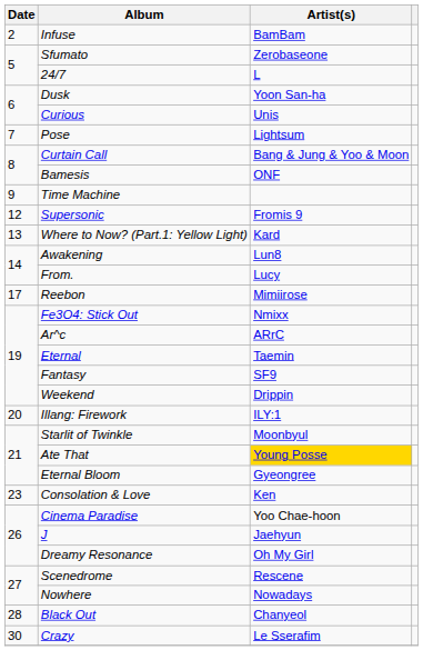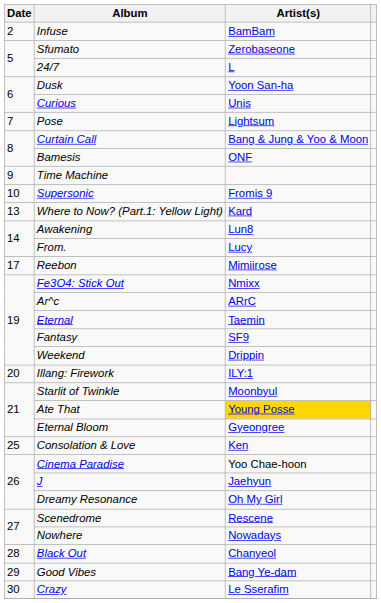 <table class="wikitable">
 <tr>
 <th>Date</th>
 <th>Album</th>
 <th>Artist(s)</th>
 <th></th>
 </tr>
 <tr>
 <td>2</td>
 <td><em>Infuse</em></td>
 <td><a href='#'>BamBam</a></td>
 <td></td>
 </tr>
 <tr>
 <td rowspan="2">5</td>
 <td><em>Sfumato</em></td>
 <td><a href='#'>Zerobaseone</a></td>
 <td></td>
 </tr>
 <tr>
 <td><em>24/7</em></td>
 <td><a href='#'>L</a></td>
 <td></td>
 </tr>
 <tr>
 <td rowspan="2">6</td>
 <td><em>Dusk</em></td>
 <td><a href='#'>Yoon San-ha</a></td>
 <td></td>
 </tr>
 <tr>
 <td><em><a href='#'>Curious</a></em></td>
 <td><a href='#'>Unis</a></td>
 <td></td>
 </tr>
 <tr>
 <td>7</td>
 <td><em>Pose</em></td>
 <td><a href='#'>Lightsum</a></td>
 <td></td>
 </tr>
 <tr>
 <td rowspan="2">8</td>
 <td><em><a href='#'>Curtain Call</a></em></td>
 <td><a href='#'>Bang & Jung & Yoo & Moon</a></td>
 <td></td>
 </tr>
 <tr>
 <td><em>Bamesis</em></td>
 <td><a href='#'>ONF</a></td>
 <td></td>
 </tr>
 <tr>
 <td>9</td>
 <td><em>Time Machine</em></td>
 <td></td>
 <td></td>
 </tr>
 <tr>
-<td>12</td>
+<td>10</td>
 <td><em><a href='#'>Supersonic</a></em></td>
 <td><a href='#'>Fromis 9</a></td>
 <td></td>
 </tr>
 <tr>
 <td>13</td>
 <td><em>Where to Now? (Part.1: Yellow Light)</em></td>
 <td><a href='#'>Kard</a></td>
 <td></td>
 </tr>
 <tr>
 <td rowspan="2">14</td>
 <td><em>Awakening</em></td>
 <td><a href='#'>Lun8</a></td>
 <td></td>
 </tr>
 <tr>
 <td><em>From.</em></td>
 <td><a href='#'>Lucy</a></td>
 <td></td>
 </tr>
 <tr>
 <td>17</td>
 <td><em>Reebon</em></td>
 <td><a href='#'>Mimiirose</a></td>
 <td></td>
 </tr>
 <tr>
 <td rowspan="5">19</td>
 <td><em><a href='#'>Fe3O4: Stick Out</a></em></td>
 <td><a href='#'>Nmixx</a></td>
 <td></td>
 </tr>
 <tr>
 <td><em>Ar^c</em></td>
 <td><a href='#'>ARrC</a></td>
 <td></td>
 </tr>
 <tr>
 <td><em><a href='#'>Eternal</a></em></td>
 <td><a href='#'>Taemin</a></td>
 <td></td>
 </tr>
 <tr>
 <td><em>Fantasy</em></td>
 <td><a href='#'>SF9</a></td>
 <td></td>
 </tr>
 <tr>
 <td><em>Weekend</em></td>
 <td><a href='#'>Drippin</a></td>
 <td></td>
 </tr>
 <tr>
 <td>20</td>
 <td><em>Illang: Firework</em></td>
 <td><a href='#'>ILY:1</a></td>
 <td></td>
 </tr>
 <tr>
 <td rowspan="3">21</td>
 <td><em>Starlit of Twinkle</em></td>
 <td><a href='#'>Moonbyul</a></td>
 <td></td>
 </tr>
 <tr>
 <td><em>Ate That</em></td>
 <td style="background: gold;"><a href='#'>Young Posse</a></td>
 <td></td>
 </tr>
 <tr>
 <td><em>Eternal Bloom</em></td>
 <td><a href='#'>Gyeongree</a></td>
 <td></td>
 </tr>
 <tr>
-<td>23</td>
+<td>25</td>
 <td><em>Consolation & Love</em></td>
 <td><a href='#'>Ken</a></td>
 <td></td>
 </tr>
 <tr>
 <td rowspan="3">26</td>
 <td><em><a href='#'>Cinema Paradise</a></em></td>
 <td>Yoo Chae-hoon</td>
 <td></td>
 </tr>
 <tr>
 <td><em><a href='#'>J</a></em></td>
 <td><a href='#'>Jaehyun</a></td>
 <td></td>
 </tr>
 <tr>
 <td><em>Dreamy Resonance</em></td>
 <td><a href='#'>Oh My Girl</a></td>
 <td></td>
 </tr>
 <tr>
 <td rowspan="2">27</td>
 <td><em>Scenedrome</em></td>
 <td><a href='#'>Rescene</a></td>
 <td></td>
 </tr>
 <tr>
 <td><em>Nowhere</em></td>
 <td><a href='#'>Nowadays</a></td>
 <td></td>
 </tr>
 <tr>
 <td>28</td>
 <td><em><a href='#'>Black Out</a></em></td>
 <td><a href='#'>Chanyeol</a></td>
 <td></td>
 </tr>
 <tr>
+<td>29</td>
+<td><em>Good Vibes</em></td>
+<td><a href='#'>Bang Ye-dam</a></td>
+<td></td>
+</tr>
+<tr>
 <td>30</td>
 <td><em><a href='#'>Crazy</a></em></td>
 <td><a href='#'>Le Sserafim</a></td>
 <td></td>
 </tr>
 <tr>
 </tr>
 </table>
